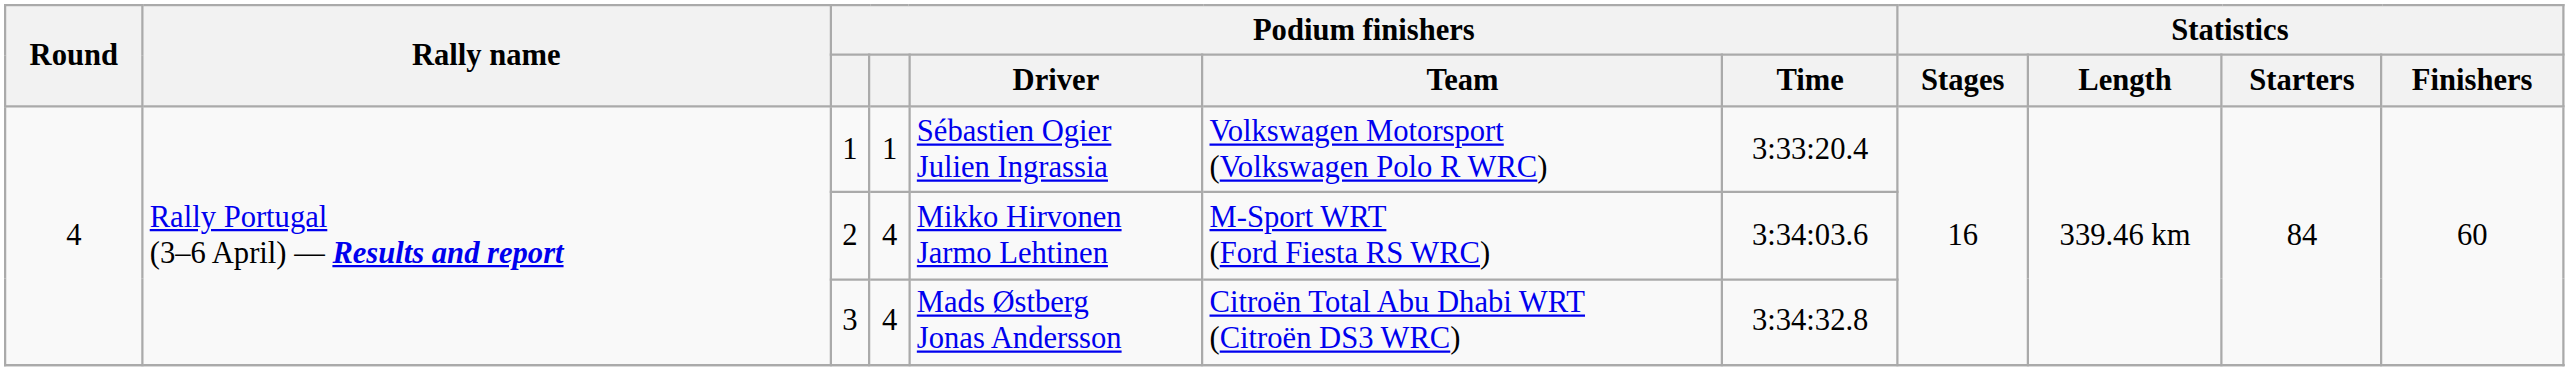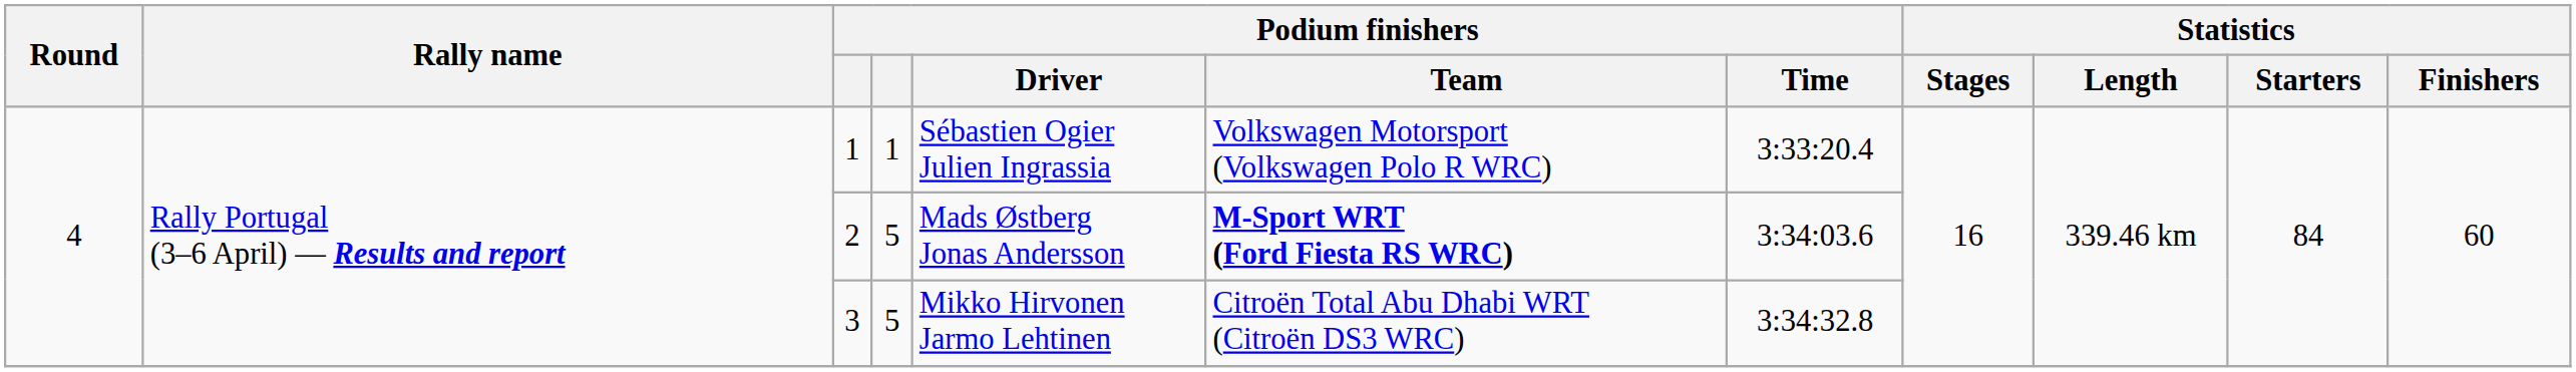 <table class="wikitable" width=90% style="font-size:85%;">
 <tr>
 <th rowspan=2>Round</th>
 <th style="width:22em" rowspan=2>Rally name</th>
 <th colspan=5>Podium finishers</th>
 <th colspan=4>Statistics</th>
 </tr>
 <tr>
 <th></th>
 <th></th>
 <th>Driver</th>
 <th>Team</th>
 <th>Time</th>
 <th>Stages</th>
 <th>Length</th>
 <th>Starters</th>
 <th>Finishers</th>
 </tr>
 <tr>
 <td rowspan=3 align=center>4</td>
 <td rowspan=3 nowrap> <a href='#'>Rally Portugal</a><br>(3–6 April) — <strong><em><a href='#'>Results and report</a></em></strong></td>
 <td align=center>1</td>
 <td align=center>1</td>
 <td nowrap> <a href='#'>Sébastien Ogier</a><br> <a href='#'>Julien Ingrassia</a></td>
 <td nowrap> <a href='#'>Volkswagen Motorsport</a><br> (<a href='#'>Volkswagen Polo R WRC</a>)</td>
 <td align=center>3:33:20.4</td>
 <td rowspan=3 align=center>16</td>
 <td rowspan=3 align=center>339.46 km</td>
 <td rowspan=3 align=center>84</td>
 <td rowspan=3 align=center>60</td>
 </tr>
 <tr>
 <td align=center>2</td>
-<td align=center>4</td>
-<td nowrap> <a href='#'>Mikko Hirvonen</a><br> <a href='#'>Jarmo Lehtinen</a></td>
-<td nowrap> <a href='#'>M-Sport WRT</a><br> (<a href='#'>Ford Fiesta RS WRC</a>)</td>
+<td align=center>5</td>
+<td nowrap> <a href='#'>Mads Østberg</a><br>  <a href='#'>Jonas Andersson</a></td>
+<td nowrap><strong> <a href='#'>M-Sport WRT</a><br> (<a href='#'>Ford Fiesta RS WRC</a>)</strong></td>
 <td align=center>3:34:03.6</td>
 </tr>
 <tr>
 <td align=center>3</td>
-<td align=center>4</td>
-<td nowrap> <a href='#'>Mads Østberg</a><br>  <a href='#'>Jonas Andersson</a></td>
+<td align=center>5</td>
+<td nowrap> <a href='#'>Mikko Hirvonen</a><br> <a href='#'>Jarmo Lehtinen</a></td>
 <td nowrap> <a href='#'>Citroën Total Abu Dhabi WRT</a><br> (<a href='#'>Citroën DS3 WRC</a>)</td>
 <td align=center>3:34:32.8</td>
 </tr>
 <tr>
 </tr>
 </table>
